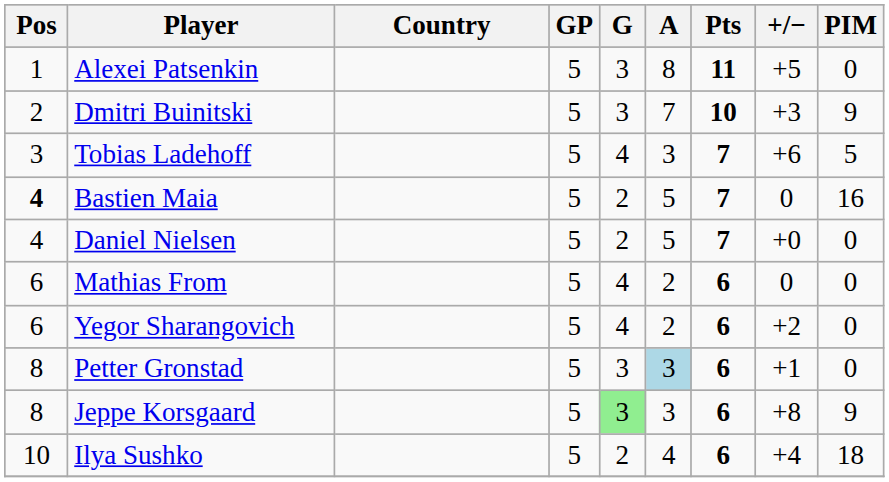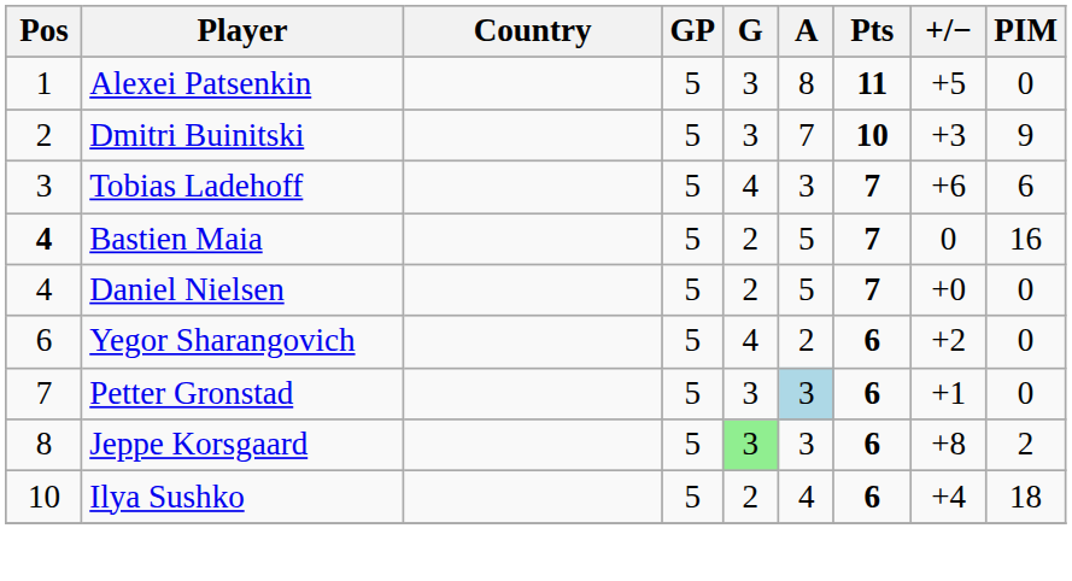 <table class="wikitable sortable" style="text-align: center;">
 <tr>
 <th width=30>Pos</th>
 <th width=150>Player</th>
 <th width=120>Country</th>
 <th width=20>GP</th>
 <th width=20>G</th>
 <th width=20>A</th>
 <th width=30>Pts</th>
 <th width=30>+/−</th>
 <th width=30>PIM</th>
 </tr>
 <tr>
 <td>1</td>
 <td align=left><a href='#'>Alexei Patsenkin</a></td>
 <td align=left></td>
 <td>5</td>
 <td>3</td>
 <td>8</td>
 <td><strong>11</strong></td>
 <td>+5</td>
 <td>0</td>
 </tr>
 <tr>
 <td>2</td>
 <td align=left><a href='#'>Dmitri Buinitski</a></td>
 <td align=left></td>
 <td>5</td>
 <td>3</td>
 <td>7</td>
 <td><strong>10</strong></td>
 <td>+3</td>
 <td>9</td>
 </tr>
 <tr>
 <td>3</td>
 <td align=left><a href='#'>Tobias Ladehoff</a></td>
 <td align=left></td>
 <td>5</td>
 <td>4</td>
 <td>3</td>
 <td><strong>7</strong></td>
 <td>+6</td>
-<td>5</td>
+<td>6</td>
 </tr>
 <tr>
 <td><strong>4</strong></td>
 <td align=left><a href='#'>Bastien Maia</a></td>
 <td align=left></td>
 <td>5</td>
 <td>2</td>
 <td>5</td>
 <td><strong>7</strong></td>
 <td>0</td>
 <td>16</td>
 </tr>
 <tr>
 <td>4</td>
 <td align=left><a href='#'>Daniel Nielsen</a></td>
 <td align=left></td>
 <td>5</td>
 <td>2</td>
 <td>5</td>
 <td><strong>7</strong></td>
 <td>+0</td>
 <td>0</td>
 </tr>
 <tr>
 <td>6</td>
-<td align=left><a href='#'>Mathias From</a></td>
-<td align=left></td>
-<td>5</td>
-<td>4</td>
-<td>2</td>
-<td><strong>6</strong></td>
-<td>0</td>
-<td>0</td>
-</tr>
-<tr>
-<td>6</td>
 <td align=left><a href='#'>Yegor Sharangovich</a></td>
 <td align=left></td>
 <td>5</td>
 <td>4</td>
 <td>2</td>
 <td><strong>6</strong></td>
 <td>+2</td>
 <td>0</td>
 </tr>
 <tr>
-<td>8</td>
+<td>7</td>
 <td align=left><a href='#'>Petter Gronstad</a></td>
 <td align=left></td>
 <td>5</td>
 <td>3</td>
 <td style="background: lightblue;">3</td>
 <td><strong>6</strong></td>
 <td>+1</td>
 <td>0</td>
 </tr>
 <tr>
 <td>8</td>
 <td align=left><a href='#'>Jeppe Korsgaard</a></td>
 <td align=left></td>
 <td>5</td>
 <td style="background: lightgreen;">3</td>
 <td>3</td>
 <td><strong>6</strong></td>
 <td>+8</td>
-<td>9</td>
+<td>2</td>
 </tr>
 <tr>
 <td>10</td>
 <td align=left><a href='#'>Ilya Sushko</a></td>
 <td align=left></td>
 <td>5</td>
 <td>2</td>
 <td>4</td>
 <td><strong>6</strong></td>
 <td>+4</td>
 <td>18</td>
 </tr>
 <tr>
 </tr>
 </table>
